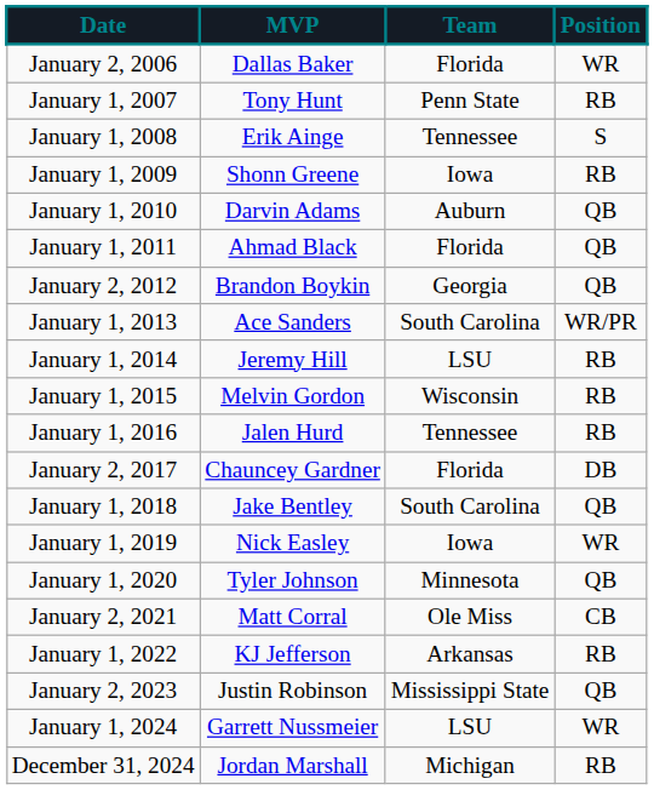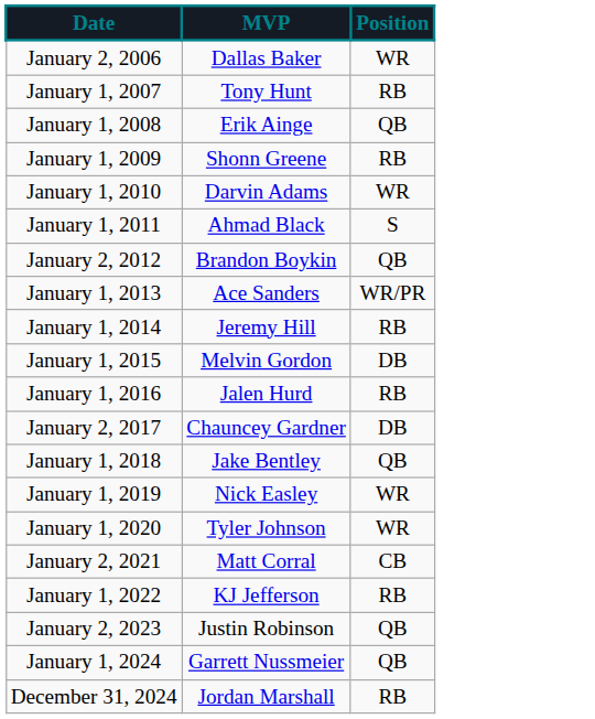 <table class="wikitable" style="text-align:center">
 <tr>
 <th style="background:#141b25; color:#00848b; border: 2px solid #00848b;">Date</th>
 <th style="background:#141b25; color:#00848b; border: 2px solid #00848b;">MVP</th>
-<th style="background:#141b25; color:#00848b; border: 2px solid #00848b;">Team</th>
 <th style="background:#141b25; color:#00848b; border: 2px solid #00848b;">Position</th>
 </tr>
 <tr>
 <td>January 2, 2006</td>
 <td><a href='#'>Dallas Baker</a></td>
-<td>Florida</td>
 <td>WR</td>
 </tr>
 <tr>
 <td>January 1, 2007</td>
 <td><a href='#'>Tony Hunt</a></td>
-<td>Penn State</td>
 <td>RB</td>
 </tr>
 <tr>
 <td>January 1, 2008</td>
 <td><a href='#'>Erik Ainge</a></td>
-<td>Tennessee</td>
-<td>S</td>
+<td>QB</td>
 </tr>
 <tr>
 <td>January 1, 2009</td>
 <td><a href='#'>Shonn Greene</a></td>
-<td>Iowa</td>
 <td>RB</td>
 </tr>
 <tr>
 <td>January 1, 2010</td>
 <td><a href='#'>Darvin Adams</a></td>
-<td>Auburn</td>
-<td>QB</td>
+<td>WR</td>
 </tr>
 <tr>
 <td>January 1, 2011</td>
 <td><a href='#'>Ahmad Black</a></td>
-<td>Florida</td>
-<td>QB</td>
+<td>S</td>
 </tr>
 <tr>
 <td>January 2, 2012</td>
 <td><a href='#'>Brandon Boykin</a></td>
-<td>Georgia</td>
 <td>QB</td>
 </tr>
 <tr>
 <td>January 1, 2013</td>
 <td><a href='#'>Ace Sanders</a></td>
-<td>South Carolina</td>
 <td>WR/PR</td>
 </tr>
 <tr>
 <td>January 1, 2014</td>
 <td><a href='#'>Jeremy Hill</a></td>
-<td>LSU</td>
 <td>RB</td>
 </tr>
 <tr>
 <td>January 1, 2015</td>
 <td><a href='#'>Melvin Gordon</a></td>
-<td>Wisconsin</td>
-<td>RB</td>
+<td>DB</td>
 </tr>
 <tr>
 <td>January 1, 2016</td>
 <td><a href='#'>Jalen Hurd</a></td>
-<td>Tennessee</td>
 <td>RB</td>
 </tr>
 <tr>
 <td>January 2, 2017</td>
 <td><a href='#'>Chauncey Gardner</a></td>
-<td>Florida</td>
 <td>DB</td>
 </tr>
 <tr>
 <td>January 1, 2018</td>
 <td><a href='#'>Jake Bentley</a></td>
-<td>South Carolina</td>
 <td>QB</td>
 </tr>
 <tr>
 <td>January 1, 2019</td>
 <td><a href='#'>Nick Easley</a></td>
-<td>Iowa</td>
 <td>WR</td>
 </tr>
 <tr>
 <td>January 1, 2020</td>
 <td><a href='#'>Tyler Johnson</a></td>
-<td>Minnesota</td>
-<td>QB</td>
+<td>WR</td>
 </tr>
 <tr>
 <td>January 2, 2021</td>
 <td><a href='#'>Matt Corral</a></td>
-<td>Ole Miss</td>
 <td>CB</td>
 </tr>
 <tr>
 <td>January 1, 2022</td>
 <td><a href='#'>KJ Jefferson</a></td>
-<td>Arkansas</td>
 <td>RB</td>
 </tr>
 <tr>
 <td>January 2, 2023</td>
 <td>Justin Robinson</td>
-<td>Mississippi State</td>
 <td>QB</td>
 </tr>
 <tr>
 <td>January 1, 2024</td>
 <td><a href='#'>Garrett Nussmeier</a></td>
-<td>LSU</td>
-<td>WR</td>
+<td>QB</td>
 </tr>
 <tr>
 <td>December 31, 2024</td>
 <td><a href='#'>Jordan Marshall</a></td>
-<td>Michigan</td>
 <td>RB</td>
 </tr>
 </table>
